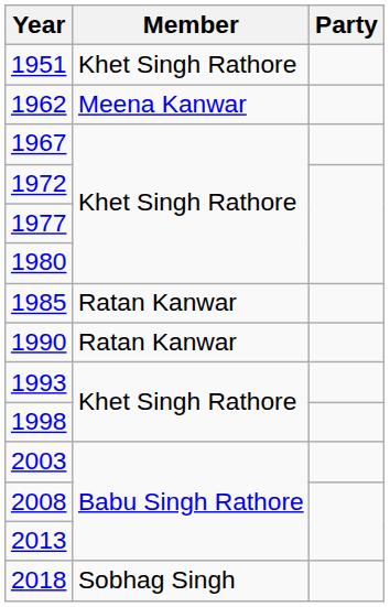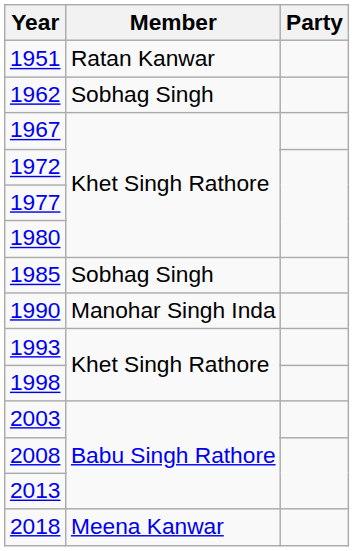 <table class="wikitable sortable">
 <tr>
 <th>Year</th>
 <th>Member</th>
 <th colspan=2>Party</th>
 </tr>
 <tr>
 <td><a href='#'>1951</a></td>
-<td>Khet Singh Rathore</td>
+<td>Ratan Kanwar</td>
 <td></td>
 </tr>
 <tr>
 <td><a href='#'>1962</a></td>
-<td><a href='#'>Meena Kanwar</a></td>
+<td>Sobhag Singh</td>
 <td></td>
 </tr>
 <tr>
 <td><a href='#'>1967</a></td>
 <td rowspan=4>Khet Singh Rathore</td>
 <td></td>
 </tr>
 <tr>
 <td><a href='#'>1972</a></td>
 </tr>
 <tr>
 <td><a href='#'>1977</a></td>
 </tr>
 <tr>
 <td><a href='#'>1980</a></td>
 </tr>
 <tr>
 <td><a href='#'>1985</a></td>
-<td>Ratan Kanwar</td>
+<td>Sobhag Singh</td>
 <td></td>
 </tr>
 <tr>
 <td><a href='#'>1990</a></td>
-<td>Ratan Kanwar</td>
+<td>Manohar Singh Inda</td>
 </tr>
 <tr>
 <td><a href='#'>1993</a></td>
 <td rowspan=2>Khet Singh Rathore</td>
 <td></td>
 </tr>
 <tr>
 <td><a href='#'>1998</a></td>
 </tr>
 <tr>
 <td><a href='#'>2003</a></td>
 <td rowspan=3><a href='#'>Babu Singh Rathore</a></td>
 <td></td>
 </tr>
 <tr>
 <td><a href='#'>2008</a></td>
 </tr>
 <tr>
 <td><a href='#'>2013</a></td>
 </tr>
 <tr>
 <td><a href='#'>2018</a></td>
-<td>Sobhag Singh</td>
+<td><a href='#'>Meena Kanwar</a></td>
 <td></td>
 </tr>
 </table>
